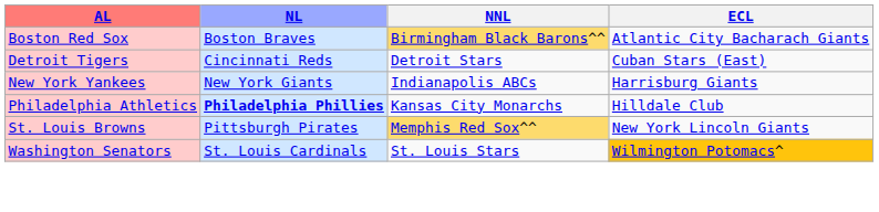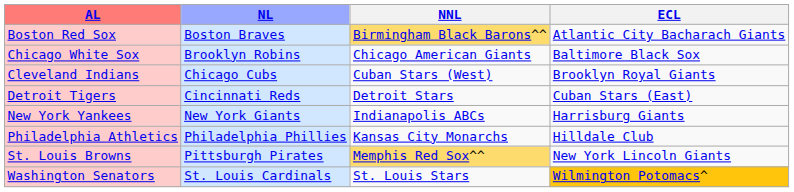 <table class="wikitable" style="font-size:100%;line-height:1.1;">
 <tr>
 <th style="background-color: #FF7B77;"><a href='#'>AL</a></th>
 <th style="background-color: #99A8FF;"><a href='#'>NL</a></th>
 <th><a href='#'>NNL</a></th>
 <th><a href='#'>ECL</a></th>
 </tr>
 <tr>
 <td style="background-color: #FFCCCC;"><a href='#'>Boston Red Sox</a></td>
 <td style="background-color: #D0E7FF;"><a href='#'>Boston Braves</a></td>
 <td style="background-color: #FDDB6D;"><a href='#'>Birmingham Black Barons</a>^^</td>
 <td><a href='#'>Atlantic City Bacharach Giants</a></td>
+</tr>
+<tr>
+<td style="background-color: #FFCCCC;"><a href='#'>Chicago White Sox</a></td>
+<td style="background-color: #D0E7FF;"><a href='#'>Brooklyn Robins</a></td>
+<td><a href='#'>Chicago American Giants</a></td>
+<td><a href='#'>Baltimore Black Sox</a></td>
+</tr>
+<tr>
+<td style="background-color: #FFCCCC;"><a href='#'>Cleveland Indians</a></td>
+<td style="background-color: #D0E7FF;"><a href='#'>Chicago Cubs</a></td>
+<td><a href='#'>Cuban Stars (West)</a></td>
+<td><a href='#'>Brooklyn Royal Giants</a></td>
 </tr>
 <tr>
 <td style="background-color: #FFCCCC;"><a href='#'>Detroit Tigers</a></td>
 <td style="background-color: #D0E7FF;"><a href='#'>Cincinnati Reds</a></td>
 <td><a href='#'>Detroit Stars</a></td>
 <td><a href='#'>Cuban Stars (East)</a></td>
 </tr>
 <tr>
 <td style="background-color: #FFCCCC;"><a href='#'>New York Yankees</a></td>
 <td style="background-color: #D0E7FF;"><a href='#'>New York Giants</a></td>
 <td><a href='#'>Indianapolis ABCs</a></td>
 <td><a href='#'>Harrisburg Giants</a></td>
 </tr>
 <tr>
 <td style="background-color: #FFCCCC;"><a href='#'>Philadelphia Athletics</a></td>
-<td style="background-color: #D0E7FF;"><strong><a href='#'>Philadelphia Phillies</a></strong></td>
+<td style="background-color: #D0E7FF;"><a href='#'>Philadelphia Phillies</a></td>
 <td><a href='#'>Kansas City Monarchs</a></td>
 <td><a href='#'>Hilldale Club</a></td>
 </tr>
 <tr>
 <td style="background-color: #FFCCCC;"><a href='#'>St. Louis Browns</a></td>
 <td style="background-color: #D0E7FF;"><a href='#'>Pittsburgh Pirates</a></td>
 <td style="background-color: #FDDB6D;"><a href='#'>Memphis Red Sox</a>^^</td>
 <td><a href='#'>New York Lincoln Giants</a></td>
 </tr>
 <tr>
 <td style="background-color: #FFCCCC;"><a href='#'>Washington Senators</a></td>
 <td style="background-color: #D0E7FF;"><a href='#'>St. Louis Cardinals</a></td>
 <td><a href='#'>St. Louis Stars</a></td>
 <td style="background-color: #FFC40C;"><a href='#'>Wilmington Potomacs</a>^</td>
 </tr>
 </table>
